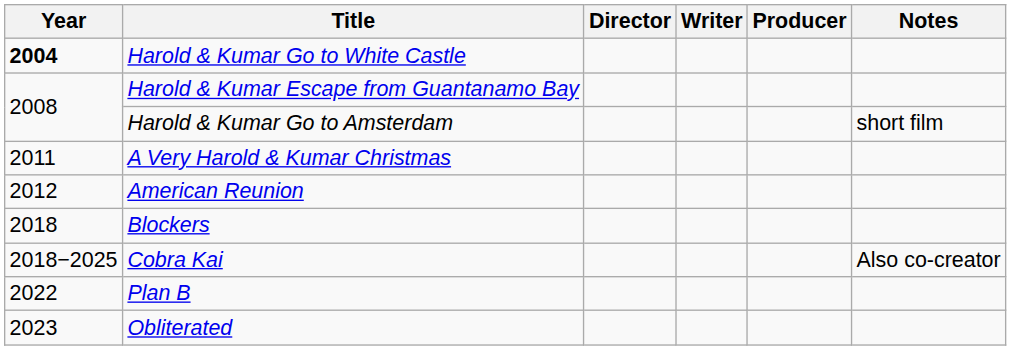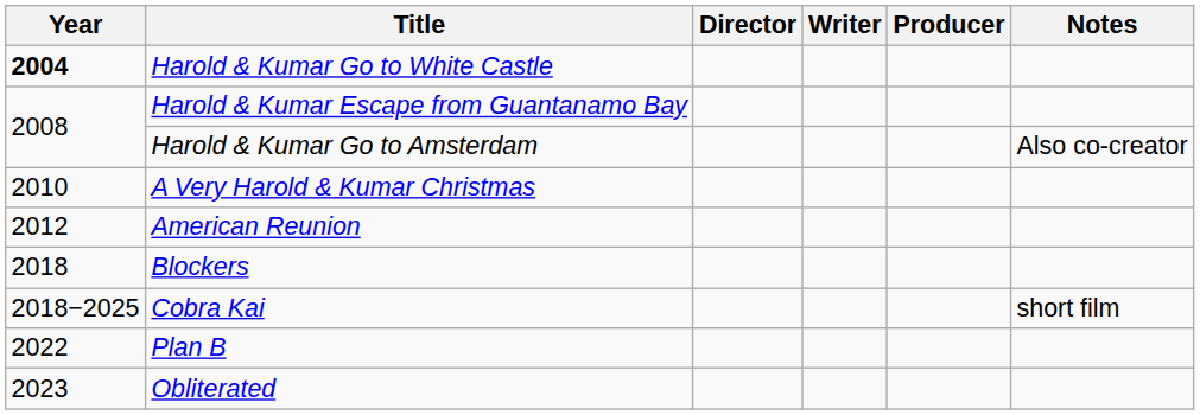 <table class="wikitable sortable">
 <tr>
 <th>Year</th>
 <th>Title</th>
 <th>Director</th>
 <th>Writer</th>
 <th>Producer</th>
 <th class="unsortable">Notes</th>
 </tr>
 <tr>
 <td><strong>2004</strong></td>
 <td><em><a href='#'>Harold & Kumar Go to White Castle</a></em></td>
 <td></td>
 <td></td>
 <td></td>
 <td></td>
 </tr>
 <tr>
 <td rowspan=2>2008</td>
 <td><em><a href='#'>Harold & Kumar Escape from Guantanamo Bay</a></em></td>
 <td></td>
 <td></td>
 <td></td>
 <td></td>
 </tr>
 <tr>
 <td><em>Harold & Kumar Go to Amsterdam</em></td>
 <td></td>
 <td></td>
 <td></td>
-<td>short film</td>
+<td>Also co-creator</td>
 </tr>
 <tr>
-<td>2011</td>
+<td>2010</td>
 <td><em><a href='#'>A Very Harold & Kumar Christmas</a></em></td>
 <td></td>
 <td></td>
 <td></td>
 <td></td>
 </tr>
 <tr>
 <td>2012</td>
 <td><em><a href='#'>American Reunion</a></em></td>
 <td></td>
 <td></td>
 <td></td>
 <td></td>
 </tr>
 <tr>
 <td>2018</td>
 <td><em><a href='#'>Blockers</a></em></td>
 <td></td>
 <td></td>
 <td></td>
 <td></td>
 </tr>
 <tr>
 <td>2018−2025</td>
 <td><em><a href='#'>Cobra Kai</a></em></td>
 <td></td>
 <td></td>
 <td></td>
-<td>Also co-creator</td>
+<td>short film</td>
 </tr>
 <tr>
 <td>2022</td>
 <td><em><a href='#'>Plan B</a></em></td>
 <td></td>
 <td></td>
 <td></td>
 <td></td>
 </tr>
 <tr>
 <td>2023</td>
 <td><em><a href='#'>Obliterated</a></em></td>
 <td></td>
 <td></td>
 <td></td>
 <td></td>
 </tr>
 </table>
